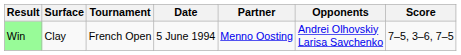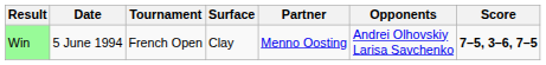 <table class="wikitable">
 <tr>
 <th>Result</th>
+<th>Date</th>
+<th>Tournament</th>
 <th>Surface</th>
-<th>Tournament</th>
-<th>Date</th>
 <th>Partner</th>
 <th>Opponents</th>
 <th>Score</th>
 </tr>
 <tr>
 <td bgcolor="98FB98">Win</td>
+<td>5 June 1994</td>
+<td>French Open</td>
 <td>Clay</td>
-<td>French Open</td>
-<td>5 June 1994</td>
 <td> <a href='#'>Menno Oosting</a></td>
 <td> <a href='#'>Andrei Olhovskiy</a> <br>  <a href='#'>Larisa Savchenko</a></td>
-<td>7–5, 3–6, 7–5</td>
+<td><strong>7–5, 3–6, 7–5</strong></td>
 </tr>
 </table>
